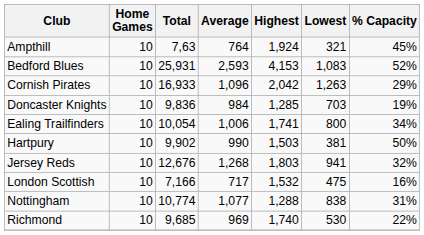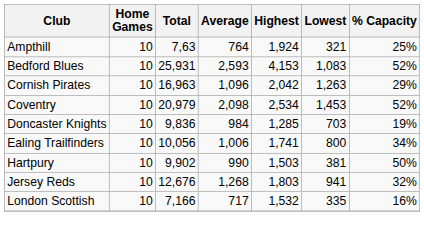 <table class="wikitable sortable" style="text-align:right">
 <tr>
 <th>Club</th>
 <th>Home<br>Games</th>
 <th>Total</th>
 <th>Average</th>
 <th>Highest</th>
 <th>Lowest</th>
 <th>% Capacity</th>
 </tr>
 <tr>
 <td style="text-align:left">Ampthill</td>
 <td>10</td>
 <td>7,63</td>
 <td>764</td>
 <td>1,924</td>
 <td>321</td>
-<td>45%</td>
+<td>25%</td>
 </tr>
 <tr>
 <td style="text-align:left">Bedford Blues</td>
 <td>10</td>
 <td>25,931</td>
 <td>2,593</td>
 <td>4,153</td>
 <td>1,083</td>
 <td>52%</td>
 </tr>
 <tr>
 <td style="text-align:left">Cornish Pirates</td>
 <td>10</td>
-<td>16,933</td>
+<td>16,963</td>
 <td>1,096</td>
 <td>2,042</td>
 <td>1,263</td>
 <td>29%</td>
+</tr>
+<tr>
+<td style="text-align:left">Coventry</td>
+<td>10</td>
+<td>20,979</td>
+<td>2,098</td>
+<td>2,534</td>
+<td>1,453</td>
+<td>52%</td>
 </tr>
 <tr>
 <td style="text-align:left">Doncaster Knights</td>
 <td>10</td>
 <td>9,836</td>
 <td>984</td>
 <td>1,285</td>
 <td>703</td>
 <td>19%</td>
 </tr>
 <tr>
 <td style="text-align:left">Ealing Trailfinders</td>
 <td>10</td>
-<td>10,054</td>
+<td>10,056</td>
 <td>1,006</td>
 <td>1,741</td>
 <td>800</td>
 <td>34%</td>
 </tr>
 <tr>
 <td style="text-align:left">Hartpury</td>
 <td>10</td>
 <td>9,902</td>
 <td>990</td>
 <td>1,503</td>
 <td>381</td>
 <td>50%</td>
 </tr>
 <tr>
 <td style="text-align:left">Jersey Reds</td>
 <td>10</td>
 <td>12,676</td>
 <td>1,268</td>
 <td>1,803</td>
 <td>941</td>
 <td>32%</td>
 </tr>
 <tr>
 <td style="text-align:left">London Scottish</td>
 <td>10</td>
 <td>7,166</td>
 <td>717</td>
 <td>1,532</td>
-<td>475</td>
+<td>335</td>
 <td>16%</td>
-</tr>
-<tr>
-<td style="text-align:left">Nottingham</td>
-<td>10</td>
-<td>10,774</td>
-<td>1,077</td>
-<td>1,288</td>
-<td>838</td>
-<td>31%</td>
-</tr>
-<tr>
-<td style="text-align:left">Richmond</td>
-<td>10</td>
-<td>9,685</td>
-<td>969</td>
-<td>1,740</td>
-<td>530</td>
-<td>22%</td>
 </tr>
 <tr>
 </tr>
 </table>
